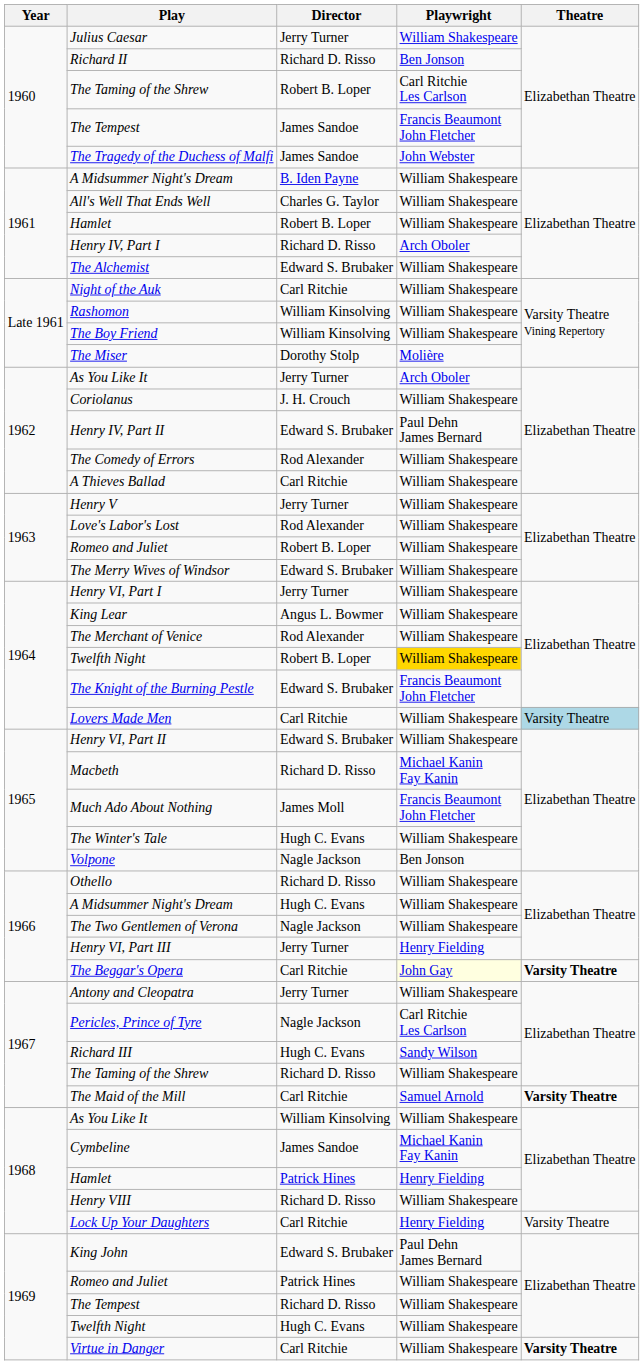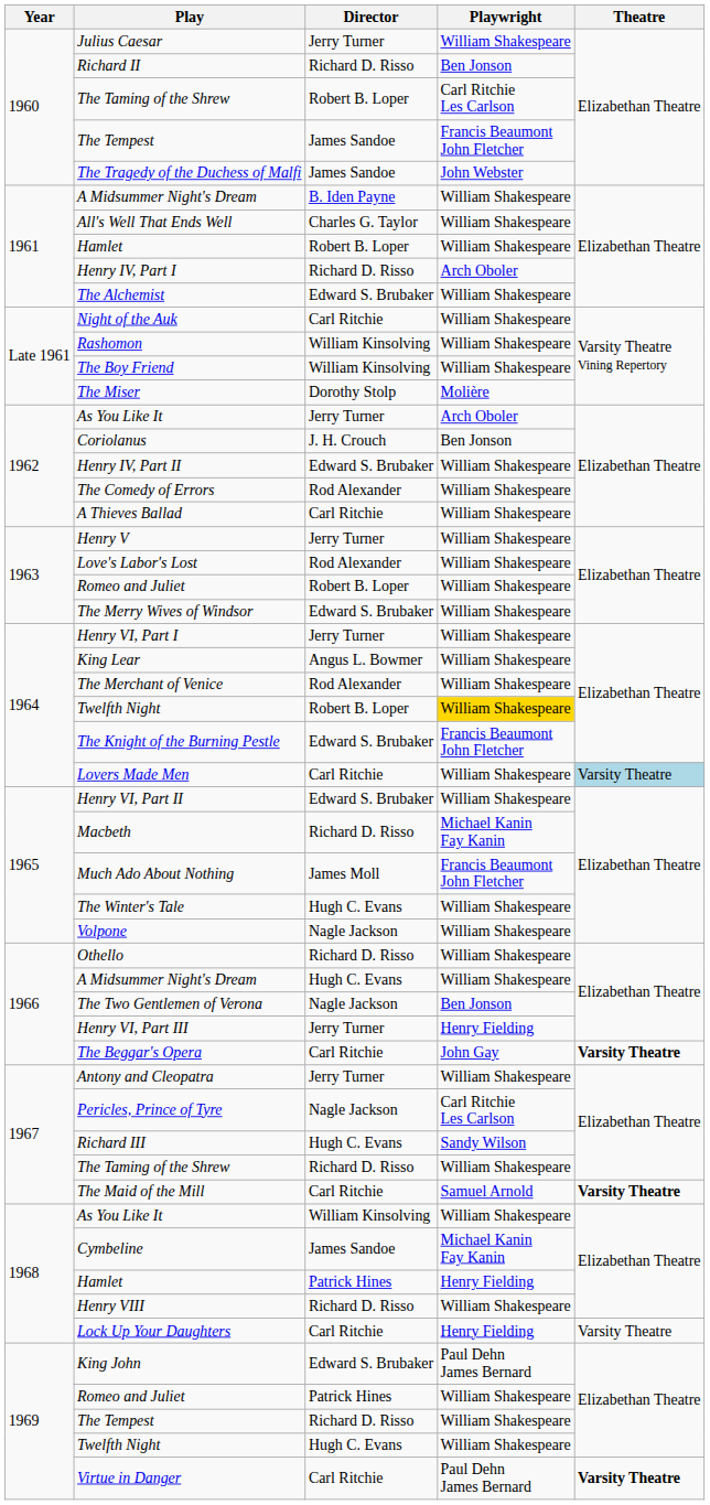 <table class="wikitable mw-collapsible">
 <tr>
 <th>Year</th>
 <th>Play</th>
 <th>Director</th>
 <th>Playwright</th>
 <th>Theatre</th>
 </tr>
 <tr>
 <td rowspan="5">1960</td>
 <td><em>Julius Caesar</em></td>
 <td>Jerry Turner</td>
 <td><a href='#'>William Shakespeare</a></td>
 <td rowspan="5">Elizabethan Theatre</td>
 </tr>
 <tr>
 <td><em>Richard II</em></td>
 <td>Richard D. Risso</td>
 <td><a href='#'>Ben Jonson</a></td>
 </tr>
 <tr>
 <td><em>The Taming of the Shrew</em></td>
 <td>Robert B. Loper</td>
 <td>Carl Ritchie<br><a href='#'>Les Carlson</a></td>
 </tr>
 <tr>
 <td><em>The Tempest</em></td>
 <td>James Sandoe</td>
 <td><a href='#'>Francis Beaumont</a><br><a href='#'>John Fletcher</a></td>
 </tr>
 <tr>
 <td><em><a href='#'>The Tragedy of the Duchess of Malfi</a></em></td>
 <td>James Sandoe</td>
 <td><a href='#'>John Webster</a></td>
 </tr>
 <tr>
 <td rowspan="5">1961</td>
 <td><em>A Midsummer Night's Dream</em></td>
 <td><a href='#'>B. Iden Payne</a></td>
 <td>William Shakespeare</td>
 <td rowspan="5">Elizabethan Theatre</td>
 </tr>
 <tr>
 <td><em>All's Well That Ends Well</em></td>
 <td>Charles G. Taylor</td>
 <td>William Shakespeare</td>
 </tr>
 <tr>
 <td><em>Hamlet</em></td>
 <td>Robert B. Loper</td>
 <td>William Shakespeare</td>
 </tr>
 <tr>
 <td><em>Henry IV, Part I</em></td>
 <td>Richard D. Risso</td>
 <td><a href='#'>Arch Oboler</a></td>
 </tr>
 <tr>
 <td><em><a href='#'>The Alchemist</a></em></td>
 <td>Edward S. Brubaker</td>
 <td>William Shakespeare</td>
 </tr>
 <tr>
 <td rowspan="4">Late 1961</td>
 <td><em><a href='#'>Night of the Auk</a></em></td>
 <td>Carl Ritchie</td>
 <td>William Shakespeare</td>
 <td rowspan="4">Varsity Theatre<br><small>Vining Repertory</small></td>
 </tr>
 <tr>
 <td><em><a href='#'>Rashomon</a></em></td>
 <td>William Kinsolving</td>
 <td>William Shakespeare</td>
 </tr>
 <tr>
 <td><em><a href='#'>The Boy Friend</a></em></td>
 <td>William Kinsolving</td>
 <td>William Shakespeare</td>
 </tr>
 <tr>
 <td><em><a href='#'>The Miser</a></em></td>
 <td>Dorothy Stolp</td>
 <td><a href='#'>Molière</a></td>
 </tr>
 <tr>
 <td rowspan="5">1962</td>
 <td><em>As You Like It</em></td>
 <td>Jerry Turner</td>
 <td><a href='#'>Arch Oboler</a></td>
 <td rowspan="5">Elizabethan Theatre</td>
 </tr>
 <tr>
 <td><em>Coriolanus</em></td>
 <td>J. H. Crouch</td>
-<td>William Shakespeare</td>
+<td>Ben Jonson</td>
 </tr>
 <tr>
 <td><em>Henry IV, Part II</em></td>
 <td>Edward S. Brubaker</td>
-<td>Paul Dehn<br>James Bernard</td>
+<td>William Shakespeare</td>
 </tr>
 <tr>
 <td><em>The Comedy of Errors</em></td>
 <td>Rod Alexander</td>
 <td>William Shakespeare</td>
 </tr>
 <tr>
 <td><em>A Thieves Ballad</em></td>
 <td>Carl Ritchie</td>
 <td>William Shakespeare</td>
 </tr>
 <tr>
 <td rowspan="4">1963</td>
 <td><em>Henry V</em></td>
 <td>Jerry Turner</td>
 <td>William Shakespeare</td>
 <td rowspan="4">Elizabethan Theatre</td>
 </tr>
 <tr>
 <td><em>Love's Labor's Lost</em></td>
 <td>Rod Alexander</td>
 <td>William Shakespeare</td>
 </tr>
 <tr>
 <td><em>Romeo and Juliet</em></td>
 <td>Robert B. Loper</td>
 <td>William Shakespeare</td>
 </tr>
 <tr>
 <td><em>The Merry Wives of Windsor</em></td>
 <td>Edward S. Brubaker</td>
 <td>William Shakespeare</td>
 </tr>
 <tr>
 <td rowspan="6">1964</td>
 <td><em>Henry VI, Part I</em></td>
 <td>Jerry Turner</td>
 <td>William Shakespeare</td>
 <td rowspan="5">Elizabethan Theatre</td>
 </tr>
 <tr>
 <td><em>King Lear</em></td>
 <td>Angus L. Bowmer</td>
 <td>William Shakespeare</td>
 </tr>
 <tr>
 <td><em>The Merchant of Venice</em></td>
 <td>Rod Alexander</td>
 <td>William Shakespeare</td>
 </tr>
 <tr>
 <td><em>Twelfth Night</em></td>
 <td>Robert B. Loper</td>
 <td style="background: gold;">William Shakespeare</td>
 </tr>
 <tr>
 <td><em><a href='#'>The Knight of the Burning Pestle</a></em></td>
 <td>Edward S. Brubaker</td>
 <td><a href='#'>Francis Beaumont</a><br><a href='#'>John Fletcher</a></td>
 </tr>
 <tr>
 <td><em><a href='#'>Lovers Made Men</a></em></td>
 <td>Carl Ritchie</td>
 <td>William Shakespeare</td>
 <td style="background: lightblue;">Varsity Theatre</td>
 </tr>
 <tr>
 <td rowspan="5">1965</td>
 <td><em>Henry VI, Part II</em></td>
 <td>Edward S. Brubaker</td>
 <td>William Shakespeare</td>
 <td rowspan="5">Elizabethan Theatre</td>
 </tr>
 <tr>
 <td><em>Macbeth</em></td>
 <td>Richard D. Risso</td>
 <td><a href='#'>Michael Kanin</a><br><a href='#'>Fay Kanin</a></td>
 </tr>
 <tr>
 <td><em>Much Ado About Nothing</em></td>
 <td>James Moll</td>
 <td><a href='#'>Francis Beaumont</a><br><a href='#'>John Fletcher</a></td>
 </tr>
 <tr>
 <td><em>The Winter's Tale</em></td>
 <td>Hugh C. Evans</td>
 <td>William Shakespeare</td>
 </tr>
 <tr>
 <td><em><a href='#'>Volpone</a></em></td>
 <td>Nagle Jackson</td>
-<td>Ben Jonson</td>
+<td>William Shakespeare</td>
 </tr>
 <tr>
 <td rowspan="5">1966</td>
 <td><em>Othello</em></td>
 <td>Richard D. Risso</td>
 <td>William Shakespeare</td>
 <td rowspan="4">Elizabethan Theatre</td>
 </tr>
 <tr>
 <td><em>A Midsummer Night's Dream</em></td>
 <td>Hugh C. Evans</td>
 <td>William Shakespeare</td>
 </tr>
 <tr>
 <td><em>The Two Gentlemen of Verona</em></td>
 <td>Nagle Jackson</td>
-<td>William Shakespeare</td>
+<td><a href='#'>Ben Jonson</a></td>
 </tr>
 <tr>
 <td><em>Henry VI, Part III</em></td>
 <td>Jerry Turner</td>
 <td><a href='#'>Henry Fielding</a></td>
 </tr>
 <tr>
 <td><em><a href='#'>The Beggar's Opera</a></em></td>
 <td>Carl Ritchie</td>
-<td style="background: lightyellow;"><a href='#'>John Gay</a></td>
+<td><a href='#'>John Gay</a></td>
 <td><strong>Varsity Theatre</strong></td>
 </tr>
 <tr>
 <td rowspan="5">1967</td>
 <td><em>Antony and Cleopatra</em></td>
 <td>Jerry Turner</td>
 <td>William Shakespeare</td>
 <td rowspan="4">Elizabethan Theatre</td>
 </tr>
 <tr>
 <td><em><a href='#'>Pericles, Prince of Tyre</a></em></td>
 <td>Nagle Jackson</td>
 <td>Carl Ritchie<br><a href='#'>Les Carlson</a></td>
 </tr>
 <tr>
 <td><em>Richard III</em></td>
 <td>Hugh C. Evans</td>
 <td><a href='#'>Sandy Wilson</a></td>
 </tr>
 <tr>
 <td><em>The Taming of the Shrew</em></td>
 <td>Richard D. Risso</td>
 <td>William Shakespeare</td>
 </tr>
 <tr>
 <td><em>The Maid of the Mill</em></td>
 <td>Carl Ritchie</td>
 <td><a href='#'>Samuel Arnold</a></td>
 <td><strong>Varsity Theatre</strong></td>
 </tr>
 <tr>
 <td rowspan="5">1968</td>
 <td><em>As You Like It</em></td>
 <td>William Kinsolving</td>
 <td>William Shakespeare</td>
 <td rowspan="4">Elizabethan Theatre</td>
 </tr>
 <tr>
 <td><em>Cymbeline</em></td>
 <td>James Sandoe</td>
 <td><a href='#'>Michael Kanin</a><br><a href='#'>Fay Kanin</a></td>
 </tr>
 <tr>
 <td><em>Hamlet</em></td>
 <td><a href='#'>Patrick Hines</a></td>
 <td><a href='#'>Henry Fielding</a></td>
 </tr>
 <tr>
 <td><em>Henry VIII</em></td>
 <td>Richard D. Risso</td>
 <td>William Shakespeare</td>
 </tr>
 <tr>
 <td><em><a href='#'>Lock Up Your Daughters</a></em></td>
 <td>Carl Ritchie</td>
 <td><a href='#'>Henry Fielding</a></td>
 <td>Varsity Theatre</td>
 </tr>
 <tr>
 <td rowspan="5">1969</td>
 <td><em>King John</em></td>
 <td>Edward S. Brubaker</td>
 <td>Paul Dehn<br>James Bernard</td>
 <td rowspan="4">Elizabethan Theatre</td>
 </tr>
 <tr>
 <td><em>Romeo and Juliet</em></td>
 <td>Patrick Hines</td>
 <td>William Shakespeare</td>
 </tr>
 <tr>
 <td><em>The Tempest</em></td>
 <td>Richard D. Risso</td>
 <td>William Shakespeare</td>
 </tr>
 <tr>
 <td><em>Twelfth Night</em></td>
 <td>Hugh C. Evans</td>
 <td>William Shakespeare</td>
 </tr>
 <tr>
 <td><em><a href='#'>Virtue in Danger</a></em></td>
 <td>Carl Ritchie</td>
-<td>William Shakespeare</td>
+<td>Paul Dehn<br>James Bernard</td>
 <td><strong>Varsity Theatre</strong></td>
 </tr>
 </table>
